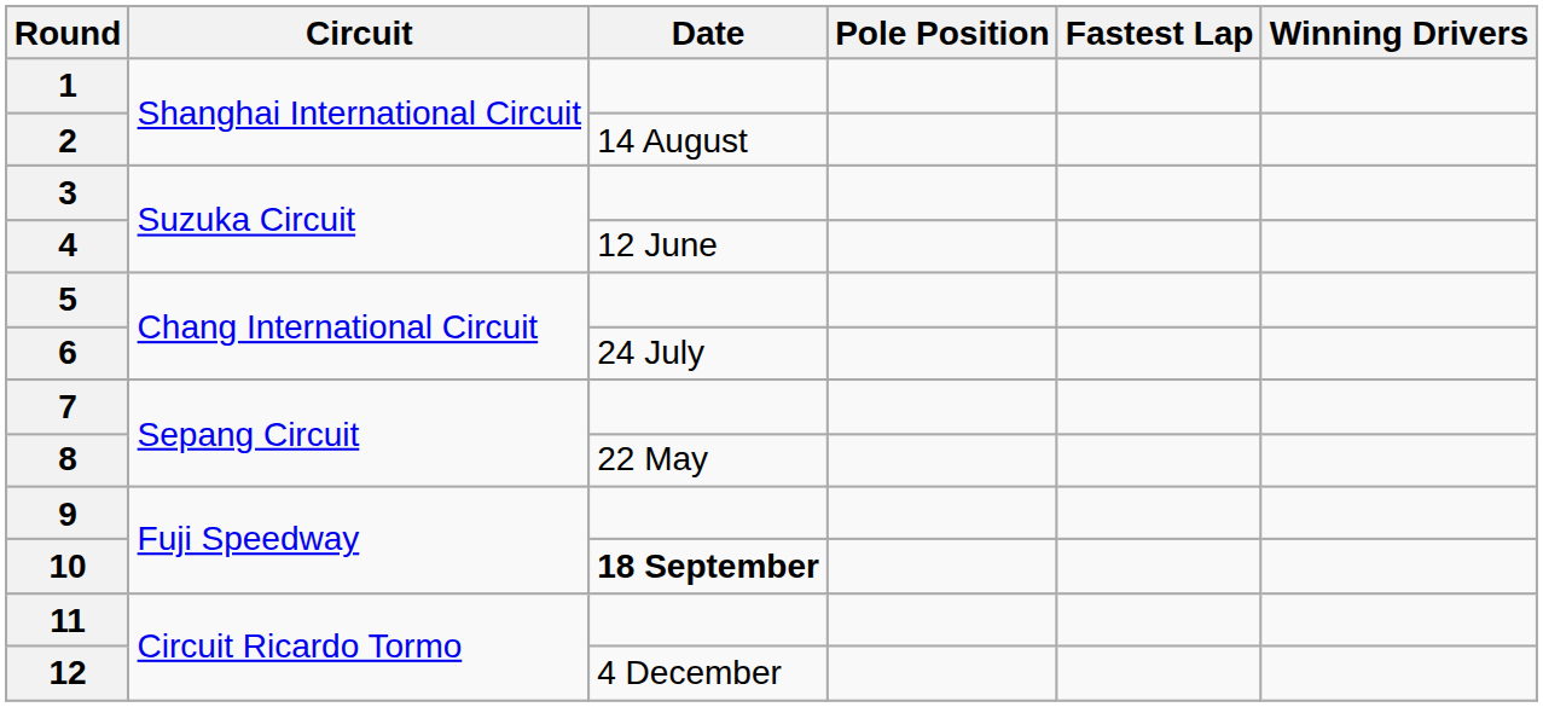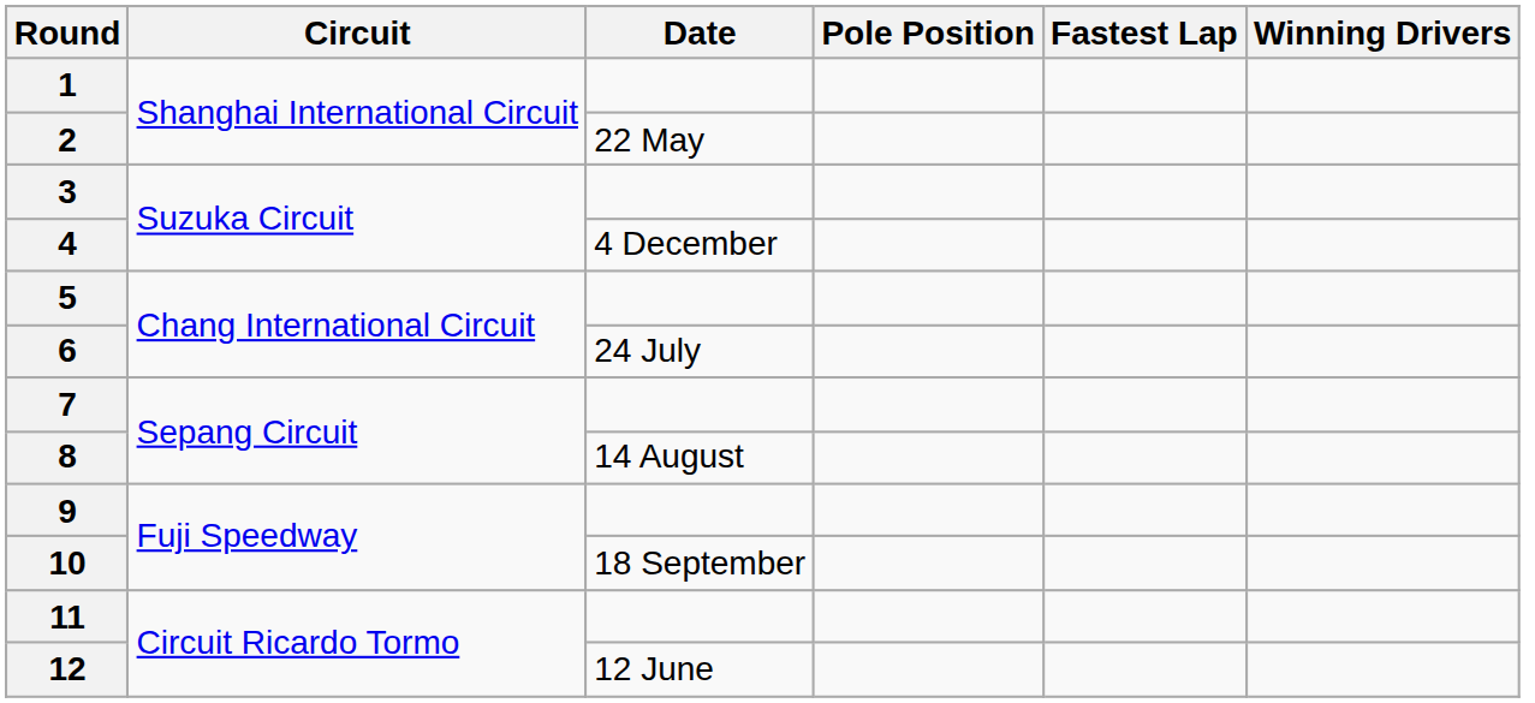 <table class="wikitable" style="font-size: 85%;">
 <tr>
 <th>Round</th>
 <th>Circuit</th>
 <th>Date</th>
 <th>Pole Position</th>
 <th>Fastest Lap</th>
 <th>Winning Drivers</th>
 </tr>
 <tr>
 <th>1</th>
 <td rowspan="2"> <a href='#'>Shanghai International Circuit</a></td>
 <td></td>
 <td></td>
 <td></td>
 <td></td>
 </tr>
 <tr>
 <th>2</th>
-<td>14 August</td>
+<td>22 May</td>
 <td></td>
 <td></td>
 <td></td>
 </tr>
 <tr>
 <th>3</th>
 <td rowspan="2"> <a href='#'>Suzuka Circuit</a></td>
 <td></td>
 <td></td>
 <td></td>
 <td></td>
 </tr>
 <tr>
 <th>4</th>
-<td>12 June</td>
+<td>4 December</td>
 <td></td>
 <td></td>
 <td></td>
 </tr>
 <tr>
 <th>5</th>
 <td rowspan="2"> <a href='#'>Chang International Circuit</a></td>
 <td></td>
 <td></td>
 <td></td>
 <td></td>
 </tr>
 <tr>
 <th>6</th>
 <td>24 July</td>
 <td></td>
 <td></td>
 <td></td>
 </tr>
 <tr>
 <th>7</th>
 <td rowspan="2"> <a href='#'>Sepang Circuit</a></td>
 <td></td>
 <td></td>
 <td></td>
 <td></td>
 </tr>
 <tr>
 <th>8</th>
-<td>22 May</td>
+<td>14 August</td>
 <td></td>
 <td></td>
 <td></td>
 </tr>
 <tr>
 <th>9</th>
 <td rowspan="2"> <a href='#'>Fuji Speedway</a></td>
 <td></td>
 <td></td>
 <td></td>
 <td></td>
 </tr>
 <tr>
 <th>10</th>
-<td><strong>18 September</strong></td>
+<td>18 September</td>
 <td></td>
 <td></td>
 <td></td>
 </tr>
 <tr>
 <th>11</th>
 <td rowspan="2"> <a href='#'>Circuit Ricardo Tormo</a></td>
 <td></td>
 <td></td>
 <td></td>
 <td></td>
 </tr>
 <tr>
 <th>12</th>
-<td>4 December</td>
+<td>12 June</td>
 <td></td>
 <td></td>
 <td></td>
 </tr>
 </table>
